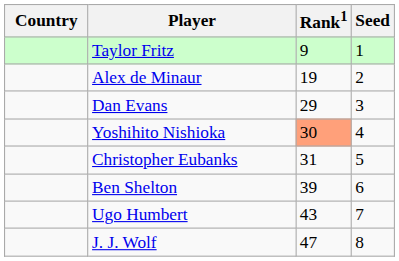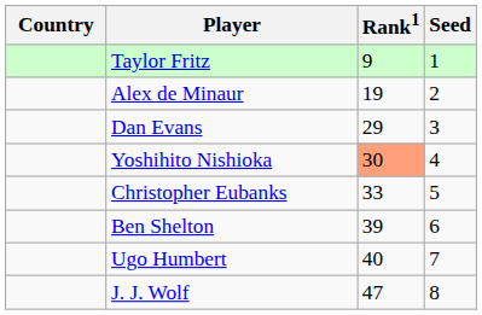 <table class="wikitable" border="1">
 <tr>
 <th width="70">Country</th>
 <th width="185">Player</th>
 <th>Rank<sup>1</sup></th>
 <th>Seed</th>
 </tr>
 <tr bgcolor=#cfc>
 <td></td>
 <td><a href='#'>Taylor Fritz</a></td>
 <td>9</td>
 <td>1</td>
 </tr>
 <tr>
 <td></td>
 <td><a href='#'>Alex de Minaur</a></td>
 <td>19</td>
 <td>2</td>
 </tr>
 <tr>
 <td></td>
 <td><a href='#'>Dan Evans</a></td>
 <td>29</td>
 <td>3</td>
 </tr>
 <tr>
 <td></td>
 <td><a href='#'>Yoshihito Nishioka</a></td>
 <td style="background: lightsalmon;">30</td>
 <td>4</td>
 </tr>
 <tr>
 <td></td>
 <td><a href='#'>Christopher Eubanks</a></td>
-<td>31</td>
+<td>33</td>
 <td>5</td>
 </tr>
 <tr>
 <td></td>
 <td><a href='#'>Ben Shelton</a></td>
 <td>39</td>
 <td>6</td>
 </tr>
 <tr>
 <td></td>
 <td><a href='#'>Ugo Humbert</a></td>
-<td>43</td>
+<td>40</td>
 <td>7</td>
 </tr>
 <tr>
 <td></td>
 <td><a href='#'>J. J. Wolf</a></td>
 <td>47</td>
 <td>8</td>
 </tr>
 </table>
